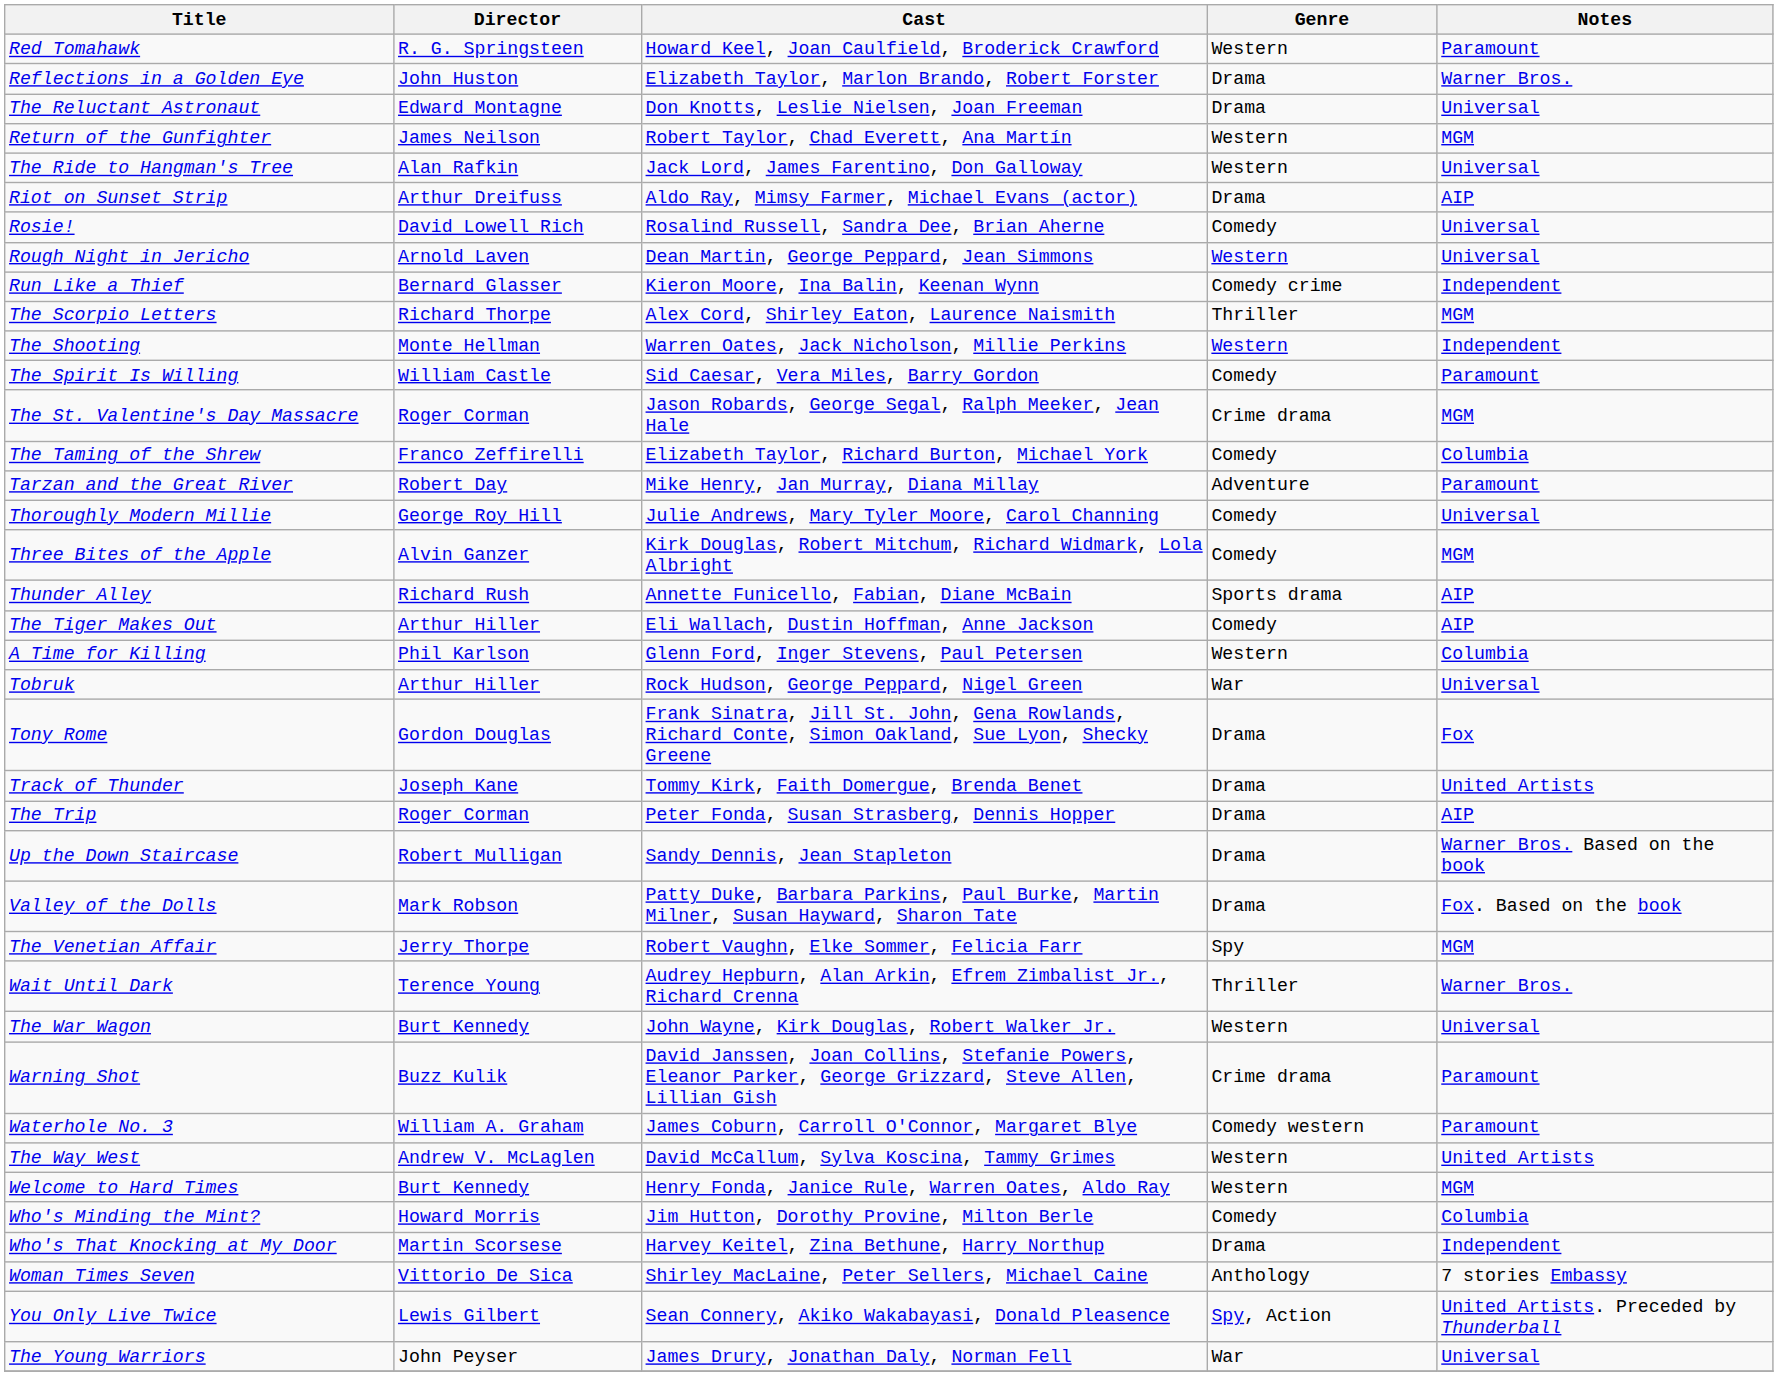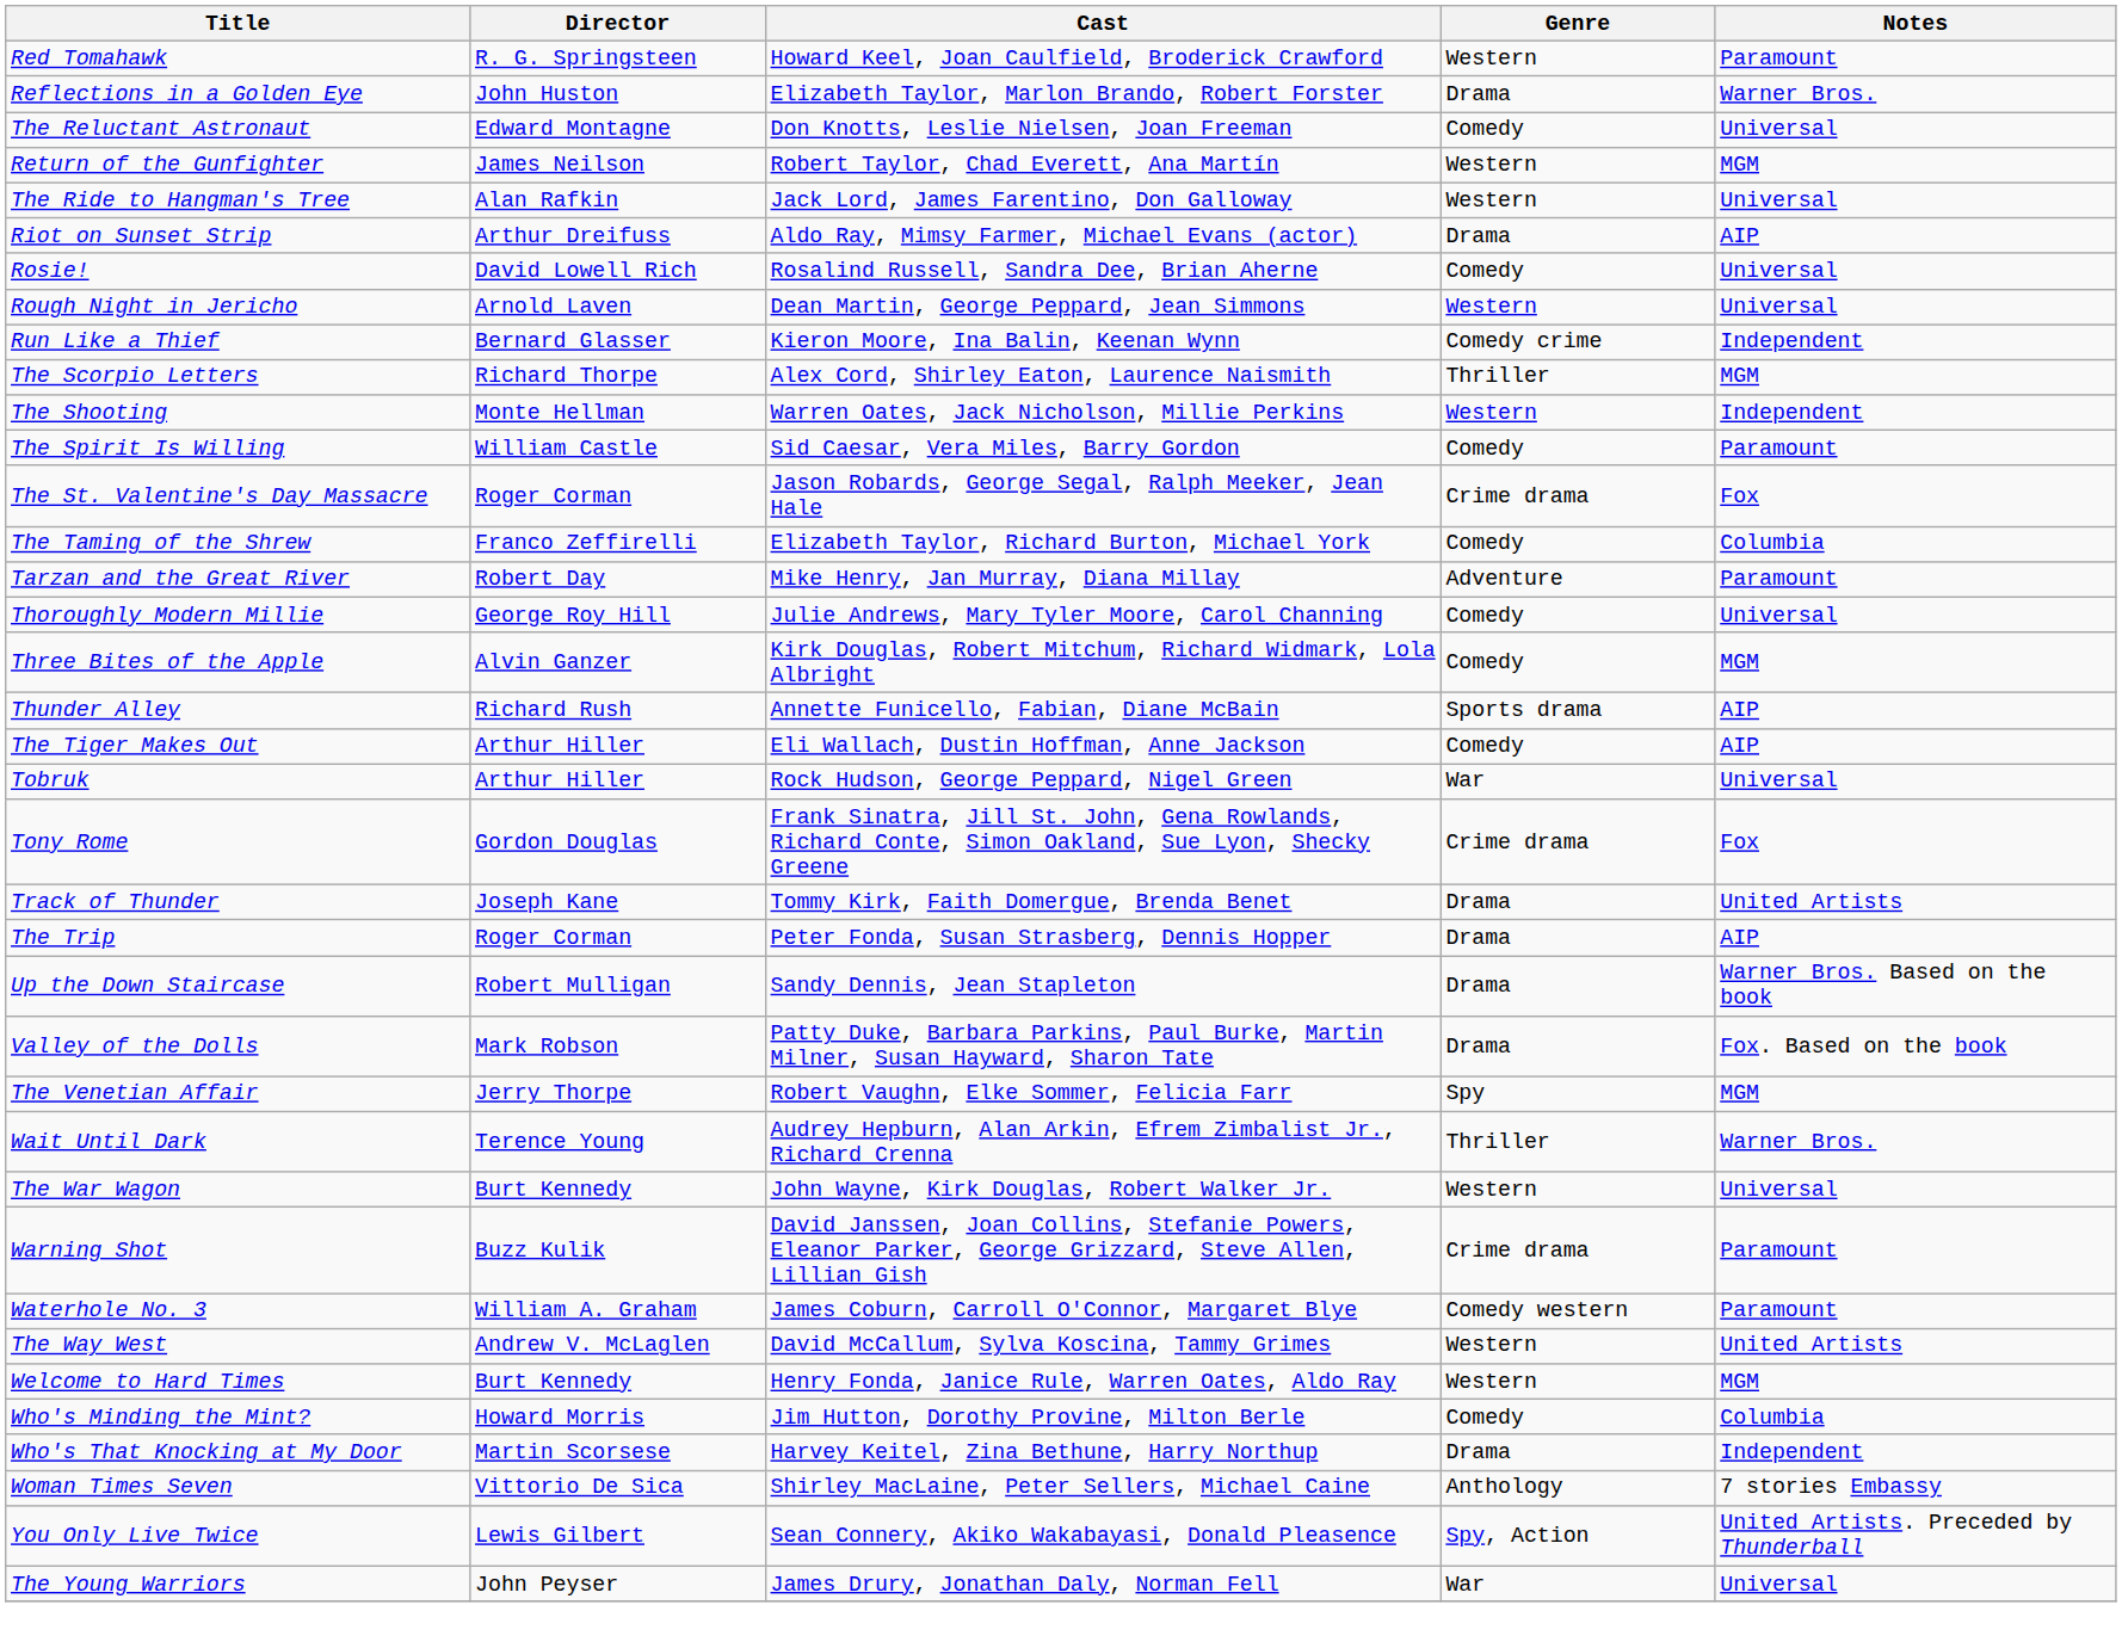 <table class="wikitable" style="width:100%;">
 <tr>
 <th style="width:22%;">Title</th>
 <th style="width:14%;">Director</th>
 <th style="width:32%;">Cast</th>
 <th style="width:13%;">Genre</th>
 <th style="width:19%;">Notes</th>
 </tr>
 <tr>
 <td><em><a href='#'>Red Tomahawk</a></em></td>
 <td><a href='#'>R. G. Springsteen</a></td>
 <td><a href='#'>Howard Keel</a>, <a href='#'>Joan Caulfield</a>, <a href='#'>Broderick Crawford</a></td>
 <td>Western</td>
 <td><a href='#'>Paramount</a></td>
 </tr>
 <tr>
 <td><em><a href='#'>Reflections in a Golden Eye</a></em></td>
 <td><a href='#'>John Huston</a></td>
 <td><a href='#'>Elizabeth Taylor</a>, <a href='#'>Marlon Brando</a>, <a href='#'>Robert Forster</a></td>
 <td>Drama</td>
 <td><a href='#'>Warner Bros.</a></td>
 </tr>
 <tr>
 <td><em><a href='#'>The Reluctant Astronaut</a></em></td>
 <td><a href='#'>Edward Montagne</a></td>
 <td><a href='#'>Don Knotts</a>, <a href='#'>Leslie Nielsen</a>, <a href='#'>Joan Freeman</a></td>
-<td>Drama</td>
+<td>Comedy</td>
 <td><a href='#'>Universal</a></td>
 </tr>
 <tr>
 <td><em><a href='#'>Return of the Gunfighter</a></em></td>
 <td><a href='#'>James Neilson</a></td>
 <td><a href='#'>Robert Taylor</a>, <a href='#'>Chad Everett</a>, <a href='#'>Ana Martín</a></td>
 <td>Western</td>
 <td><a href='#'>MGM</a></td>
 </tr>
 <tr>
 <td><em><a href='#'>The Ride to Hangman's Tree </a></em></td>
 <td><a href='#'>Alan Rafkin</a></td>
 <td><a href='#'>Jack Lord</a>, <a href='#'>James Farentino</a>, <a href='#'>Don Galloway</a></td>
 <td>Western</td>
 <td><a href='#'>Universal</a></td>
 </tr>
 <tr>
 <td><em><a href='#'>Riot on Sunset Strip</a></em></td>
 <td><a href='#'>Arthur Dreifuss</a></td>
 <td><a href='#'>Aldo Ray</a>, <a href='#'>Mimsy Farmer</a>, <a href='#'>Michael Evans (actor)</a></td>
 <td>Drama</td>
 <td><a href='#'>AIP</a></td>
 </tr>
 <tr>
 <td><em><a href='#'>Rosie!</a></em></td>
 <td><a href='#'>David Lowell Rich</a></td>
 <td><a href='#'>Rosalind Russell</a>, <a href='#'>Sandra Dee</a>, <a href='#'>Brian Aherne</a></td>
 <td>Comedy</td>
 <td><a href='#'>Universal</a></td>
 </tr>
 <tr>
 <td><em><a href='#'>Rough Night in Jericho</a></em></td>
 <td><a href='#'>Arnold Laven</a></td>
 <td><a href='#'>Dean Martin</a>, <a href='#'>George Peppard</a>, <a href='#'>Jean Simmons</a></td>
 <td><a href='#'>Western</a></td>
 <td><a href='#'>Universal</a></td>
 </tr>
 <tr>
 <td><em><a href='#'>Run Like a Thief</a></em></td>
 <td><a href='#'>Bernard Glasser</a></td>
 <td><a href='#'>Kieron Moore</a>, <a href='#'>Ina Balin</a>, <a href='#'>Keenan Wynn</a></td>
 <td>Comedy crime</td>
 <td><a href='#'>Independent</a></td>
 </tr>
 <tr>
 <td><em><a href='#'>The Scorpio Letters</a></em></td>
 <td><a href='#'>Richard Thorpe</a></td>
 <td><a href='#'>Alex Cord</a>, <a href='#'>Shirley Eaton</a>, <a href='#'>Laurence Naismith</a></td>
 <td>Thriller</td>
 <td><a href='#'>MGM</a></td>
 </tr>
 <tr>
 <td><em><a href='#'>The Shooting</a></em></td>
 <td><a href='#'>Monte Hellman</a></td>
 <td><a href='#'>Warren Oates</a>, <a href='#'>Jack Nicholson</a>, <a href='#'>Millie Perkins</a></td>
 <td><a href='#'>Western</a></td>
 <td><a href='#'>Independent</a></td>
 </tr>
 <tr>
 <td><em><a href='#'>The Spirit Is Willing</a></em></td>
 <td><a href='#'>William Castle</a></td>
 <td><a href='#'>Sid Caesar</a>, <a href='#'>Vera Miles</a>, <a href='#'>Barry Gordon</a></td>
 <td>Comedy</td>
 <td><a href='#'>Paramount</a></td>
 </tr>
 <tr>
 <td><em><a href='#'>The St. Valentine's Day Massacre</a></em></td>
 <td><a href='#'>Roger Corman</a></td>
 <td><a href='#'>Jason Robards</a>, <a href='#'>George Segal</a>, <a href='#'>Ralph Meeker</a>, <a href='#'>Jean Hale</a></td>
 <td>Crime drama</td>
-<td><a href='#'>MGM</a></td>
+<td><a href='#'>Fox</a></td>
 </tr>
 <tr>
 <td><em><a href='#'>The Taming of the Shrew</a></em></td>
 <td><a href='#'>Franco Zeffirelli</a></td>
 <td><a href='#'>Elizabeth Taylor</a>, <a href='#'>Richard Burton</a>, <a href='#'>Michael York</a></td>
 <td>Comedy</td>
 <td><a href='#'>Columbia</a></td>
 </tr>
 <tr>
 <td><em><a href='#'>Tarzan and the Great River</a></em></td>
 <td><a href='#'>Robert Day</a></td>
 <td><a href='#'>Mike Henry</a>, <a href='#'>Jan Murray</a>, <a href='#'>Diana Millay</a></td>
 <td>Adventure</td>
 <td><a href='#'>Paramount</a></td>
 </tr>
 <tr>
 <td><em><a href='#'>Thoroughly Modern Millie</a></em></td>
 <td><a href='#'>George Roy Hill</a></td>
 <td><a href='#'>Julie Andrews</a>, <a href='#'>Mary Tyler Moore</a>, <a href='#'>Carol Channing</a></td>
 <td>Comedy</td>
 <td><a href='#'>Universal</a></td>
 </tr>
 <tr>
 <td><em><a href='#'>Three Bites of the Apple</a></em></td>
 <td><a href='#'>Alvin Ganzer</a></td>
 <td><a href='#'>Kirk Douglas</a>, <a href='#'>Robert Mitchum</a>, <a href='#'>Richard Widmark</a>, <a href='#'>Lola Albright</a></td>
 <td>Comedy</td>
 <td><a href='#'>MGM</a></td>
 </tr>
 <tr>
 <td><em><a href='#'>Thunder Alley</a></em></td>
 <td><a href='#'>Richard Rush</a></td>
 <td><a href='#'>Annette Funicello</a>, <a href='#'>Fabian</a>, <a href='#'>Diane McBain</a></td>
 <td>Sports drama</td>
 <td><a href='#'>AIP</a></td>
 </tr>
 <tr>
 <td><em><a href='#'>The Tiger Makes Out</a></em></td>
 <td><a href='#'>Arthur Hiller</a></td>
 <td><a href='#'>Eli Wallach</a>, <a href='#'>Dustin Hoffman</a>, <a href='#'>Anne Jackson</a></td>
 <td>Comedy</td>
 <td><a href='#'>AIP</a></td>
 </tr>
 <tr>
-<td><em><a href='#'>A Time for Killing</a></em></td>
-<td><a href='#'>Phil Karlson</a></td>
-<td><a href='#'>Glenn Ford</a>, <a href='#'>Inger Stevens</a>, <a href='#'>Paul Petersen</a></td>
-<td>Western</td>
-<td><a href='#'>Columbia</a></td>
-</tr>
-<tr>
 <td><em><a href='#'>Tobruk</a></em></td>
 <td><a href='#'>Arthur Hiller</a></td>
 <td><a href='#'>Rock Hudson</a>, <a href='#'>George Peppard</a>, <a href='#'>Nigel Green</a></td>
 <td>War</td>
 <td><a href='#'>Universal</a></td>
 </tr>
 <tr>
 <td><em><a href='#'>Tony Rome</a></em></td>
 <td><a href='#'>Gordon Douglas</a></td>
 <td><a href='#'>Frank Sinatra</a>, <a href='#'>Jill St. John</a>, <a href='#'>Gena Rowlands</a>, <a href='#'>Richard Conte</a>, <a href='#'>Simon Oakland</a>, <a href='#'>Sue Lyon</a>, <a href='#'>Shecky Greene</a></td>
-<td>Drama</td>
+<td>Crime drama</td>
 <td><a href='#'>Fox</a></td>
 </tr>
 <tr>
 <td><em><a href='#'>Track of Thunder</a></em></td>
 <td><a href='#'>Joseph Kane</a></td>
 <td><a href='#'>Tommy Kirk</a>, <a href='#'>Faith Domergue</a>, <a href='#'>Brenda Benet</a></td>
 <td>Drama</td>
 <td><a href='#'>United Artists</a></td>
 </tr>
 <tr>
 <td><em><a href='#'>The Trip</a></em></td>
 <td><a href='#'>Roger Corman</a></td>
 <td><a href='#'>Peter Fonda</a>, <a href='#'>Susan Strasberg</a>, <a href='#'>Dennis Hopper</a></td>
 <td>Drama</td>
 <td><a href='#'>AIP</a></td>
 </tr>
 <tr>
 <td><em><a href='#'>Up the Down Staircase</a></em></td>
 <td><a href='#'>Robert Mulligan</a></td>
 <td><a href='#'>Sandy Dennis</a>, <a href='#'>Jean Stapleton</a></td>
 <td>Drama</td>
 <td><a href='#'>Warner Bros.</a> Based on the <a href='#'>book</a></td>
 </tr>
 <tr>
 <td><em><a href='#'>Valley of the Dolls</a></em></td>
 <td><a href='#'>Mark Robson</a></td>
 <td><a href='#'>Patty Duke</a>, <a href='#'>Barbara Parkins</a>, <a href='#'>Paul Burke</a>, <a href='#'>Martin Milner</a>, <a href='#'>Susan Hayward</a>, <a href='#'>Sharon Tate</a></td>
 <td>Drama</td>
 <td><a href='#'>Fox</a>. Based on the <a href='#'>book</a></td>
 </tr>
 <tr>
 <td><em><a href='#'>The Venetian Affair</a></em></td>
 <td><a href='#'>Jerry Thorpe</a></td>
 <td><a href='#'>Robert Vaughn</a>, <a href='#'>Elke Sommer</a>, <a href='#'>Felicia Farr</a></td>
 <td>Spy</td>
 <td><a href='#'>MGM</a></td>
 </tr>
 <tr>
 <td><em><a href='#'>Wait Until Dark</a></em></td>
 <td><a href='#'>Terence Young</a></td>
 <td><a href='#'>Audrey Hepburn</a>, <a href='#'>Alan Arkin</a>, <a href='#'>Efrem Zimbalist Jr.</a>, <a href='#'>Richard Crenna</a></td>
 <td>Thriller</td>
 <td><a href='#'>Warner Bros.</a></td>
 </tr>
 <tr>
 <td><em><a href='#'>The War Wagon</a></em></td>
 <td><a href='#'>Burt Kennedy</a></td>
 <td><a href='#'>John Wayne</a>, <a href='#'>Kirk Douglas</a>, <a href='#'>Robert Walker Jr.</a></td>
 <td>Western</td>
 <td><a href='#'>Universal</a></td>
 </tr>
 <tr>
 <td><em><a href='#'>Warning Shot</a></em></td>
 <td><a href='#'>Buzz Kulik</a></td>
 <td><a href='#'>David Janssen</a>, <a href='#'>Joan Collins</a>, <a href='#'>Stefanie Powers</a>, <a href='#'>Eleanor Parker</a>, <a href='#'>George Grizzard</a>, <a href='#'>Steve Allen</a>, <a href='#'>Lillian Gish</a></td>
 <td>Crime drama</td>
 <td><a href='#'>Paramount</a></td>
 </tr>
 <tr>
 <td><em><a href='#'>Waterhole No. 3</a></em></td>
 <td><a href='#'>William A. Graham</a></td>
 <td><a href='#'>James Coburn</a>, <a href='#'>Carroll O'Connor</a>, <a href='#'>Margaret Blye</a></td>
 <td>Comedy western</td>
 <td><a href='#'>Paramount</a></td>
 </tr>
 <tr>
 <td><em><a href='#'>The Way West</a></em></td>
 <td><a href='#'>Andrew V. McLaglen</a></td>
 <td><a href='#'>David McCallum</a>, <a href='#'>Sylva Koscina</a>, <a href='#'>Tammy Grimes</a></td>
 <td>Western</td>
 <td><a href='#'>United Artists</a></td>
 </tr>
 <tr>
 <td><em><a href='#'>Welcome to Hard Times</a></em></td>
 <td><a href='#'>Burt Kennedy</a></td>
 <td><a href='#'>Henry Fonda</a>, <a href='#'>Janice Rule</a>, <a href='#'>Warren Oates</a>, <a href='#'>Aldo Ray</a></td>
 <td>Western</td>
 <td><a href='#'>MGM</a></td>
 </tr>
 <tr>
 <td><em><a href='#'>Who's Minding the Mint?</a></em></td>
 <td><a href='#'>Howard Morris</a></td>
 <td><a href='#'>Jim Hutton</a>, <a href='#'>Dorothy Provine</a>, <a href='#'>Milton Berle</a></td>
 <td>Comedy</td>
 <td><a href='#'>Columbia</a></td>
 </tr>
 <tr>
 <td><em><a href='#'>Who's That Knocking at My Door</a></em></td>
 <td><a href='#'>Martin Scorsese</a></td>
 <td><a href='#'>Harvey Keitel</a>, <a href='#'>Zina Bethune</a>, <a href='#'>Harry Northup</a></td>
 <td>Drama</td>
 <td><a href='#'>Independent</a></td>
 </tr>
 <tr>
 <td><em><a href='#'>Woman Times Seven</a></em></td>
 <td><a href='#'>Vittorio De Sica</a></td>
 <td><a href='#'>Shirley MacLaine</a>, <a href='#'>Peter Sellers</a>, <a href='#'>Michael Caine</a></td>
 <td>Anthology</td>
 <td>7 stories <a href='#'>Embassy</a></td>
 </tr>
 <tr>
 <td><em><a href='#'>You Only Live Twice</a></em></td>
 <td><a href='#'>Lewis Gilbert</a></td>
 <td><a href='#'>Sean Connery</a>, <a href='#'>Akiko Wakabayasi</a>, <a href='#'>Donald Pleasence</a></td>
 <td><a href='#'>Spy</a>, Action</td>
 <td><a href='#'>United Artists</a>. Preceded by <em><a href='#'>Thunderball</a></em></td>
 </tr>
 <tr>
 <td><em><a href='#'>The Young Warriors</a></em></td>
 <td>John Peyser</td>
 <td><a href='#'>James Drury</a>, <a href='#'>Jonathan Daly</a>, <a href='#'>Norman Fell</a></td>
 <td>War</td>
 <td><a href='#'>Universal</a></td>
 </tr>
 <tr>
 </tr>
 </table>
